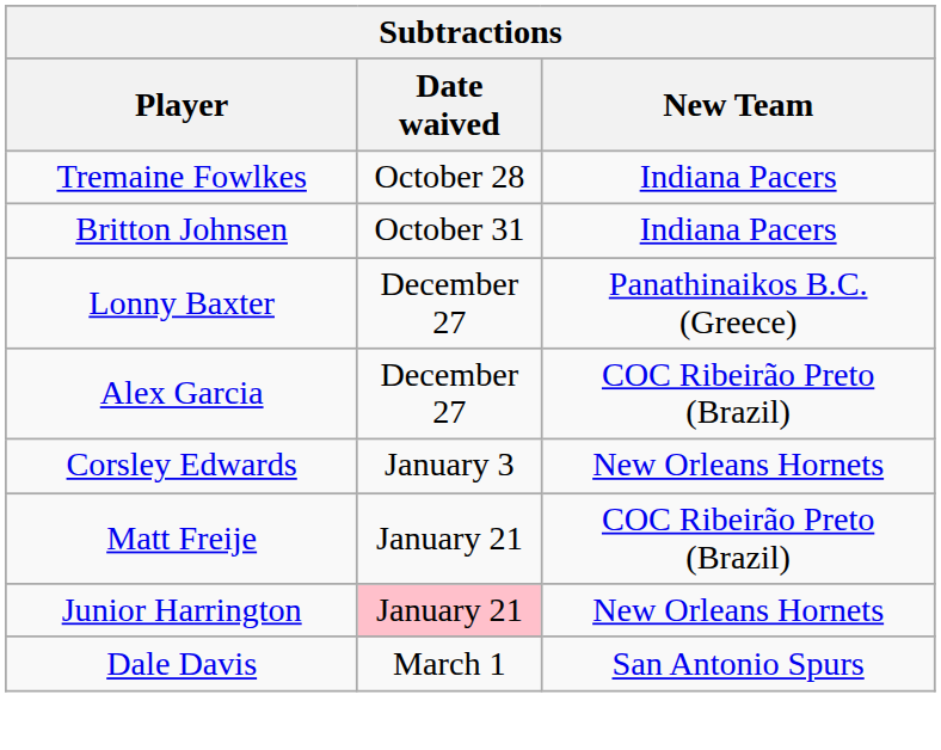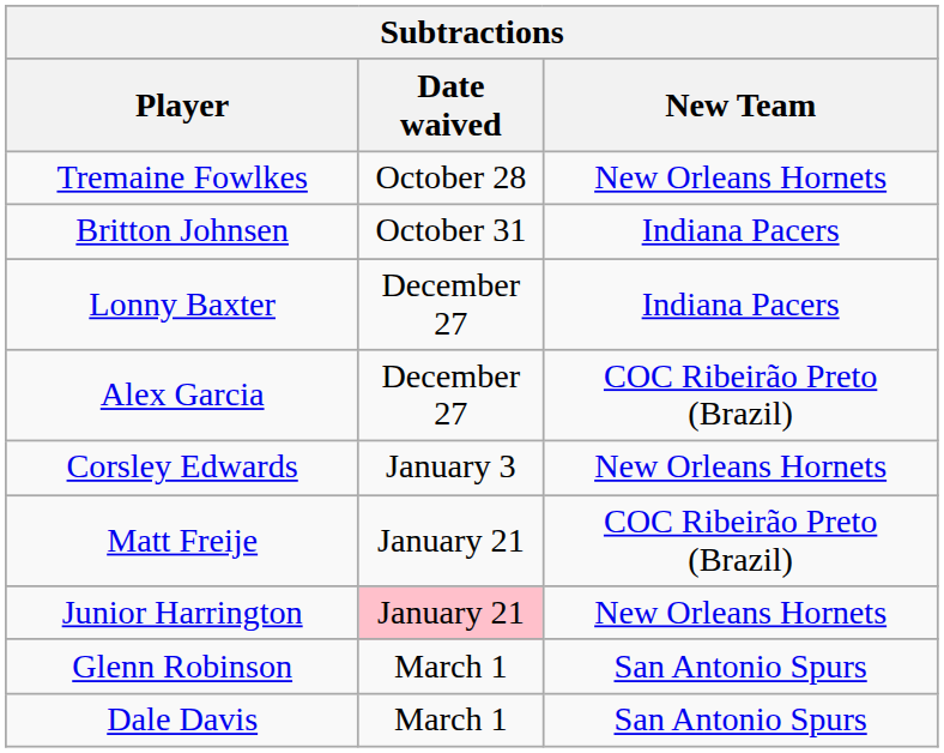 <table class="wikitable" style="text-align:center">
 <tr>
 <th colspan=3>Subtractions</th>
 </tr>
 <tr>
 <th style="width:160px">Player</th>
 <th style="width:80px">Date waived</th>
 <th style="width:180px">New Team</th>
 </tr>
 <tr>
 <td><a href='#'>Tremaine Fowlkes</a></td>
 <td>October 28</td>
-<td><a href='#'>Indiana Pacers</a></td>
+<td><a href='#'>New Orleans Hornets</a></td>
 </tr>
 <tr>
 <td><a href='#'>Britton Johnsen</a></td>
 <td>October 31</td>
 <td><a href='#'>Indiana Pacers</a></td>
 </tr>
 <tr>
 <td><a href='#'>Lonny Baxter</a></td>
 <td>December 27</td>
-<td><a href='#'>Panathinaikos B.C.</a> (Greece)</td>
+<td><a href='#'>Indiana Pacers</a></td>
 </tr>
 <tr>
 <td><a href='#'>Alex Garcia</a></td>
 <td>December 27</td>
 <td><a href='#'>COC Ribeirão Preto</a> (Brazil)</td>
 </tr>
 <tr>
 <td><a href='#'>Corsley Edwards</a></td>
 <td>January 3</td>
 <td><a href='#'>New Orleans Hornets</a></td>
 </tr>
 <tr>
 <td><a href='#'>Matt Freije</a></td>
 <td>January 21</td>
 <td><a href='#'>COC Ribeirão Preto</a> (Brazil)</td>
 </tr>
 <tr>
 <td><a href='#'>Junior Harrington</a></td>
 <td style="background: pink;">January 21</td>
 <td><a href='#'>New Orleans Hornets</a></td>
 </tr>
 <tr>
+<td><a href='#'>Glenn Robinson</a></td>
+<td>March 1</td>
+<td><a href='#'>San Antonio Spurs</a></td>
+</tr>
+<tr>
 <td><a href='#'>Dale Davis</a></td>
 <td>March 1</td>
 <td><a href='#'>San Antonio Spurs</a></td>
 </tr>
 </table>
